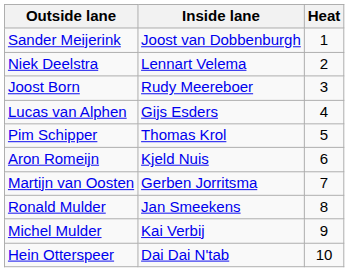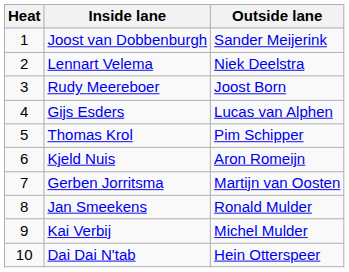 <table class="wikitable">
 <tr>
+<th>Heat</th>
+<th>Inside lane</th>
 <th>Outside lane</th>
-<th>Inside lane</th>
-<th>Heat</th>
 </tr>
 <tr>
+<td align="center">1</td>
+<td><a href='#'>Joost van Dobbenburgh</a></td>
 <td><a href='#'>Sander Meijerink</a></td>
-<td><a href='#'>Joost van Dobbenburgh</a></td>
-<td align="center">1</td>
 </tr>
 <tr>
+<td align="center">2</td>
+<td><a href='#'>Lennart Velema</a></td>
 <td><a href='#'>Niek Deelstra</a></td>
-<td><a href='#'>Lennart Velema</a></td>
-<td align="center">2</td>
 </tr>
 <tr>
+<td align="center">3</td>
+<td><a href='#'>Rudy Meereboer</a></td>
 <td><a href='#'>Joost Born</a></td>
-<td><a href='#'>Rudy Meereboer</a></td>
-<td align="center">3</td>
 </tr>
 <tr>
+<td align="center">4</td>
+<td><a href='#'>Gijs Esders</a></td>
 <td><a href='#'>Lucas van Alphen</a></td>
-<td><a href='#'>Gijs Esders</a></td>
-<td align="center">4</td>
 </tr>
 <tr>
+<td align="center">5</td>
+<td><a href='#'>Thomas Krol</a></td>
 <td><a href='#'>Pim Schipper</a></td>
-<td><a href='#'>Thomas Krol</a></td>
-<td align="center">5</td>
 </tr>
 <tr>
+<td align="center">6</td>
+<td><a href='#'>Kjeld Nuis</a></td>
 <td><a href='#'>Aron Romeijn</a></td>
-<td><a href='#'>Kjeld Nuis</a></td>
-<td align="center">6</td>
 </tr>
 <tr>
+<td align="center">7</td>
+<td><a href='#'>Gerben Jorritsma</a></td>
 <td><a href='#'>Martijn van Oosten</a></td>
-<td><a href='#'>Gerben Jorritsma</a></td>
-<td align="center">7</td>
 </tr>
 <tr>
+<td align="center">8</td>
+<td><a href='#'>Jan Smeekens</a></td>
 <td><a href='#'>Ronald Mulder</a></td>
-<td><a href='#'>Jan Smeekens</a></td>
-<td align="center">8</td>
 </tr>
 <tr>
+<td align="center">9</td>
+<td><a href='#'>Kai Verbij</a></td>
 <td><a href='#'>Michel Mulder</a></td>
-<td><a href='#'>Kai Verbij</a></td>
-<td align="center">9</td>
 </tr>
 <tr>
+<td align="center">10</td>
+<td><a href='#'>Dai Dai N'tab</a></td>
 <td><a href='#'>Hein Otterspeer</a></td>
-<td><a href='#'>Dai Dai N'tab</a></td>
-<td align="center">10</td>
 </tr>
 </table>
